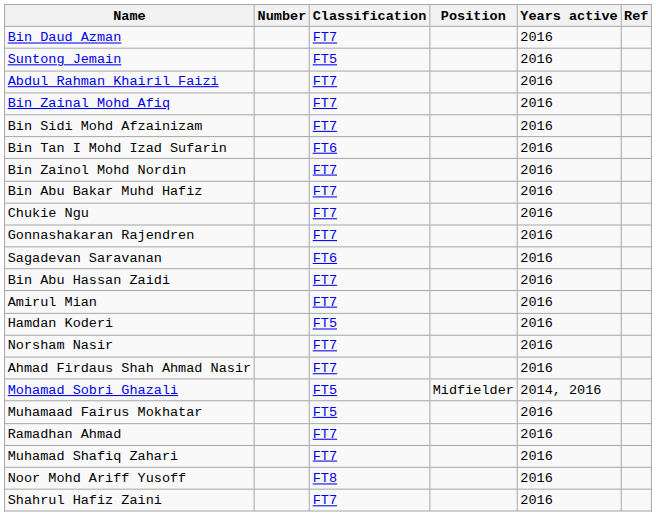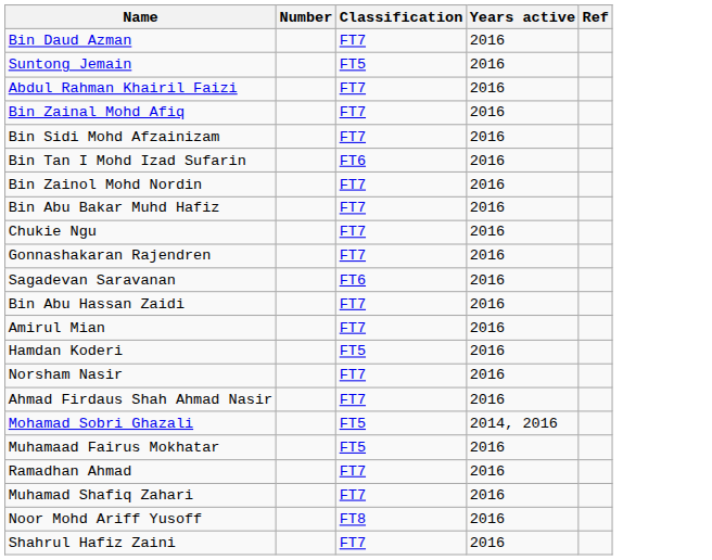 <table class="wikitable sortable">
 <tr>
 <th>Name</th>
 <th>Number</th>
 <th>Classification</th>
-<th>Position</th>
 <th>Years active</th>
 <th>Ref</th>
 </tr>
 <tr>
 <td><a href='#'>Bin Daud Azman</a></td>
 <td></td>
 <td><a href='#'>FT7</a></td>
-<td></td>
 <td>2016</td>
 <td></td>
 </tr>
 <tr --->
 <td><a href='#'>Suntong Jemain</a></td>
 <td></td>
 <td><a href='#'>FT5</a></td>
-<td></td>
 <td>2016</td>
 <td></td>
 </tr>
 <tr --->
 <td><a href='#'>Abdul Rahman Khairil Faizi</a></td>
 <td></td>
 <td><a href='#'>FT7</a></td>
-<td></td>
 <td>2016</td>
 <td></td>
 </tr>
 <tr --->
 <td><a href='#'>Bin Zainal Mohd Afiq</a></td>
 <td></td>
 <td><a href='#'>FT7</a></td>
-<td></td>
 <td>2016</td>
 <td></td>
 </tr>
 <tr --->
 <td>Bin Sidi Mohd Afzainizam</td>
 <td></td>
 <td><a href='#'>FT7</a></td>
-<td></td>
 <td>2016</td>
 <td></td>
 </tr>
 <tr --->
 <td>Bin Tan I Mohd Izad Sufarin</td>
 <td></td>
 <td><a href='#'>FT6</a></td>
-<td></td>
 <td>2016</td>
 <td></td>
 </tr>
 <tr --->
 <td>Bin Zainol Mohd Nordin</td>
 <td></td>
 <td><a href='#'>FT7</a></td>
-<td></td>
 <td>2016</td>
 <td></td>
 </tr>
 <tr --->
 <td>Bin Abu Bakar Muhd Hafiz</td>
 <td></td>
 <td><a href='#'>FT7</a></td>
-<td></td>
 <td>2016</td>
 <td></td>
 </tr>
 <tr --->
 <td>Chukie Ngu</td>
 <td></td>
 <td><a href='#'>FT7</a></td>
-<td></td>
 <td>2016</td>
 <td></td>
 </tr>
 <tr --->
 <td>Gonnashakaran Rajendren</td>
 <td></td>
 <td><a href='#'>FT7</a></td>
-<td></td>
 <td>2016</td>
 <td></td>
 </tr>
 <tr --->
 <td>Sagadevan Saravanan</td>
 <td></td>
 <td><a href='#'>FT6</a></td>
-<td></td>
 <td>2016</td>
 <td></td>
 </tr>
 <tr --->
 <td>Bin Abu Hassan Zaidi</td>
 <td></td>
 <td><a href='#'>FT7</a></td>
-<td></td>
 <td>2016</td>
 <td></td>
 </tr>
 <tr --->
 <td>Amirul Mian</td>
 <td></td>
 <td><a href='#'>FT7</a></td>
-<td></td>
 <td>2016</td>
 <td></td>
 </tr>
 <tr --->
 <td>Hamdan Koderi</td>
 <td></td>
 <td><a href='#'>FT5</a></td>
-<td></td>
 <td>2016</td>
 <td></td>
 </tr>
 <tr --->
 <td>Norsham Nasir</td>
 <td></td>
 <td><a href='#'>FT7</a></td>
-<td></td>
 <td>2016</td>
 <td></td>
 </tr>
 <tr --->
 <td>Ahmad Firdaus Shah Ahmad Nasir</td>
 <td></td>
 <td><a href='#'>FT7</a></td>
-<td></td>
 <td>2016</td>
 <td></td>
 </tr>
 <tr --->
 <td><a href='#'>Mohamad Sobri Ghazali</a></td>
 <td></td>
 <td><a href='#'>FT5</a></td>
-<td>Midfielder</td>
 <td>2014, 2016</td>
 <td></td>
 </tr>
 <tr --->
 <td>Muhamaad Fairus Mokhatar</td>
 <td></td>
 <td><a href='#'>FT5</a></td>
-<td></td>
 <td>2016</td>
 <td></td>
 </tr>
 <tr --->
 <td>Ramadhan Ahmad</td>
 <td></td>
 <td><a href='#'>FT7</a></td>
-<td></td>
 <td>2016</td>
 <td></td>
 </tr>
 <tr --->
 <td>Muhamad Shafiq Zahari</td>
 <td></td>
 <td><a href='#'>FT7</a></td>
-<td></td>
 <td>2016</td>
 <td></td>
 </tr>
 <tr --->
 <td>Noor Mohd Ariff Yusoff</td>
 <td></td>
 <td><a href='#'>FT8</a></td>
-<td></td>
 <td>2016</td>
 <td></td>
 </tr>
 <tr --->
 <td>Shahrul Hafiz Zaini</td>
 <td></td>
 <td><a href='#'>FT7</a></td>
-<td></td>
 <td>2016</td>
 <td></td>
 </tr>
 </table>
